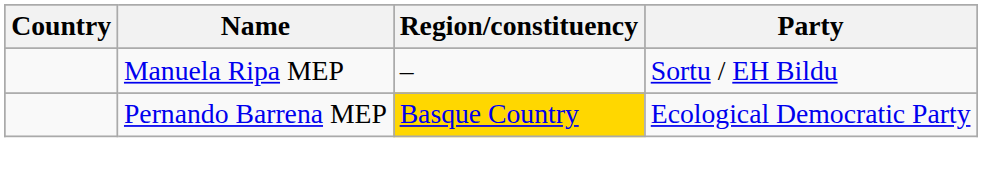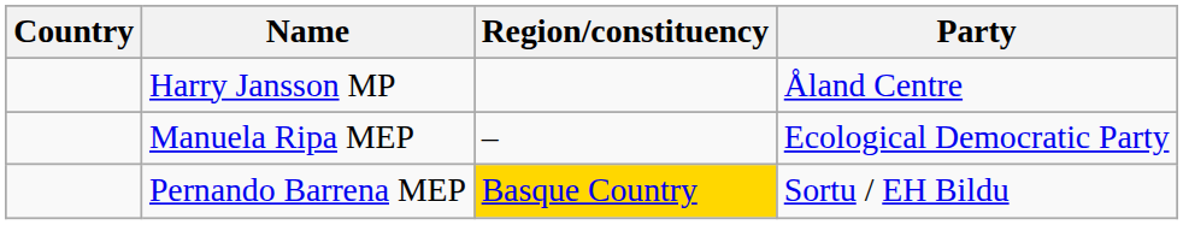 <table class="wikitable">
 <tr>
 <th>Country</th>
 <th>Name</th>
 <th>Region/constituency</th>
 <th>Party</th>
 </tr>
 <tr>
 <td></td>
+<td><a href='#'>Harry Jansson</a> MP</td>
+<td></td>
+<td><a href='#'>Åland Centre</a></td>
+</tr>
+<tr>
+<td></td>
 <td><a href='#'>Manuela Ripa</a> MEP</td>
 <td>–</td>
-<td><a href='#'>Sortu</a> / <a href='#'>EH Bildu</a></td>
+<td><a href='#'>Ecological Democratic Party</a></td>
 </tr>
 <tr>
 <td></td>
 <td><a href='#'>Pernando Barrena</a> MEP</td>
 <td style="background: gold;"> <a href='#'>Basque Country</a></td>
-<td><a href='#'>Ecological Democratic Party</a></td>
+<td><a href='#'>Sortu</a> / <a href='#'>EH Bildu</a></td>
 </tr>
 </table>
